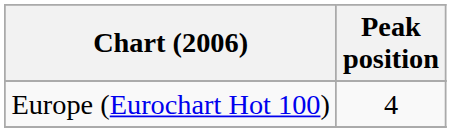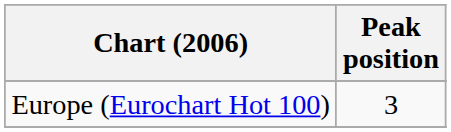 <table class="wikitable sortable">
 <tr>
 <th>Chart (2006)</th>
 <th>Peak<br>position</th>
 </tr>
 <tr>
 </tr>
 <tr>
 </tr>
 <tr>
 <td>Europe (<a href='#'>Eurochart Hot 100</a>)</td>
-<td align="center">4</td>
+<td align="center">3</td>
 </tr>
 <tr>
 </tr>
 <tr>
 </tr>
 <tr>
 </tr>
 <tr>
 </tr>
 <tr>
 </tr>
 </table>
